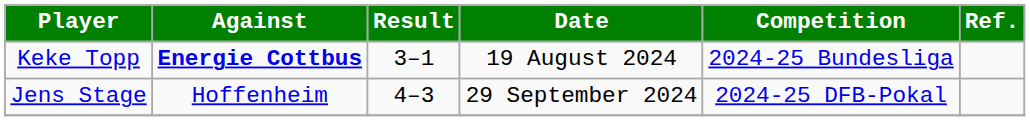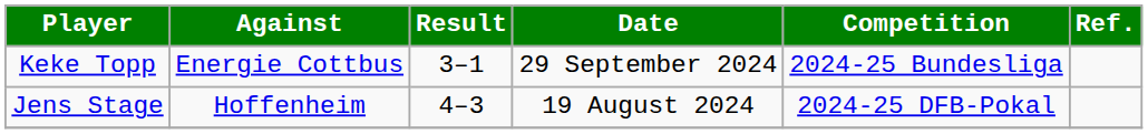 <table class="wikitable" style="font-size: 95%; text-align: center">
 <tr>
 <th style="background:#008000; color:white; text-align:center;"!width=80>Player</th>
 <th style="background:#008000; color:white; text-align:center;"!width=80>Against</th>
 <th style="background:#008000; color:white; text-align:center;"!width=80>Result</th>
 <th style="background:#008000; color:white; text-align:center;"!width=80>Date</th>
 <th style="background:#008000; color:white; text-align:center;"!width=150>Competition</th>
 <th style="background:#008000; color:white; text-align:center;"!width=150>Ref.</th>
 </tr>
 <tr>
 <td><a href='#'>Keke Topp</a></td>
-<td><strong><a href='#'>Energie Cottbus</a></strong></td>
+<td><a href='#'>Energie Cottbus</a></td>
 <td>3–1</td>
-<td>19 August 2024</td>
+<td>29 September 2024</td>
 <td><a href='#'>2024-25 Bundesliga</a></td>
 <td></td>
 </tr>
 <tr>
 <td><a href='#'>Jens Stage</a></td>
 <td><a href='#'>Hoffenheim</a></td>
 <td>4–3</td>
-<td>29 September 2024</td>
+<td>19 August 2024</td>
 <td><a href='#'>2024-25 DFB-Pokal</a></td>
 <td></td>
 </tr>
 <tr>
 </tr>
 </table>
